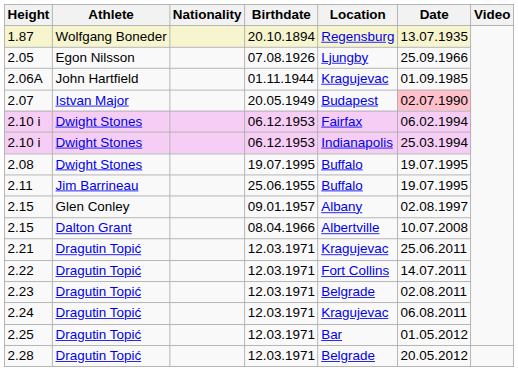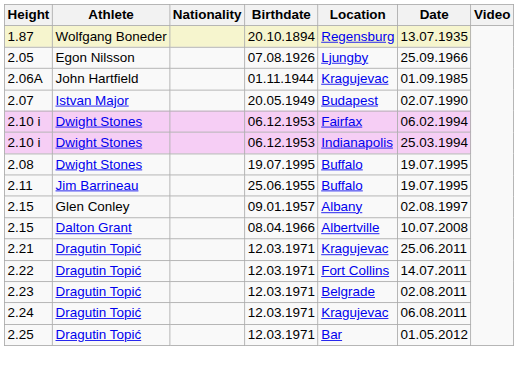 <table class="wikitable">
 <tr>
 <th>Height</th>
 <th>Athlete</th>
 <th>Nationality</th>
 <th>Birthdate</th>
 <th>Location</th>
 <th>Date</th>
 <th>Video</th>
 </tr>
 <tr style="background:#f6f5ce;">
 <td>1.87</td>
 <td>Wolfgang Boneder</td>
 <td></td>
 <td>20.10.1894</td>
 <td><a href='#'>Regensburg</a></td>
 <td>13.07.1935</td>
 </tr>
 <tr>
 <td>2.05</td>
 <td>Egon Nilsson</td>
 <td></td>
 <td>07.08.1926</td>
 <td><a href='#'>Ljungby</a></td>
 <td>25.09.1966</td>
 </tr>
 <tr>
 <td>2.06A</td>
 <td>John Hartfield</td>
 <td></td>
 <td>01.11.1944</td>
 <td><a href='#'>Kragujevac</a></td>
 <td>01.09.1985</td>
 </tr>
 <tr>
 <td>2.07</td>
 <td><a href='#'>Istvan Major</a></td>
 <td></td>
 <td>20.05.1949</td>
 <td><a href='#'>Budapest</a></td>
-<td style="background: pink;">02.07.1990</td>
+<td>02.07.1990</td>
 </tr>
 <tr style="background:#f6cef5;">
 <td>2.10 i</td>
 <td><a href='#'>Dwight Stones</a></td>
 <td></td>
 <td>06.12.1953</td>
 <td><a href='#'>Fairfax</a></td>
 <td>06.02.1994</td>
 </tr>
 <tr style="background:#f6cef5;">
 <td>2.10 i</td>
 <td><a href='#'>Dwight Stones</a></td>
 <td></td>
 <td>06.12.1953</td>
 <td><a href='#'>Indianapolis</a></td>
 <td>25.03.1994</td>
 </tr>
 <tr>
 <td>2.08</td>
 <td><a href='#'>Dwight Stones</a></td>
 <td></td>
 <td>19.07.1995</td>
 <td><a href='#'>Buffalo</a></td>
 <td>19.07.1995</td>
 </tr>
 <tr>
 <td>2.11</td>
 <td><a href='#'>Jim Barrineau</a></td>
 <td></td>
 <td>25.06.1955</td>
 <td><a href='#'>Buffalo</a></td>
 <td>19.07.1995</td>
 </tr>
 <tr>
 <td>2.15</td>
 <td>Glen Conley</td>
 <td></td>
 <td>09.01.1957</td>
 <td><a href='#'>Albany</a></td>
 <td>02.08.1997</td>
 </tr>
 <tr>
 <td>2.15</td>
 <td><a href='#'>Dalton Grant</a></td>
 <td></td>
 <td>08.04.1966</td>
 <td><a href='#'>Albertville</a></td>
 <td>10.07.2008</td>
 </tr>
 <tr>
 <td>2.21</td>
 <td><a href='#'>Dragutin Topić</a></td>
 <td></td>
 <td>12.03.1971</td>
 <td><a href='#'>Kragujevac</a></td>
 <td>25.06.2011</td>
 </tr>
 <tr>
 <td>2.22</td>
 <td><a href='#'>Dragutin Topić</a></td>
 <td></td>
 <td>12.03.1971</td>
 <td><a href='#'>Fort Collins</a></td>
 <td>14.07.2011</td>
 </tr>
 <tr>
 <td>2.23</td>
 <td><a href='#'>Dragutin Topić</a></td>
 <td></td>
 <td>12.03.1971</td>
 <td><a href='#'>Belgrade</a></td>
 <td>02.08.2011</td>
 </tr>
 <tr>
 <td>2.24</td>
 <td><a href='#'>Dragutin Topić</a></td>
 <td></td>
 <td>12.03.1971</td>
 <td><a href='#'>Kragujevac</a></td>
 <td>06.08.2011</td>
 </tr>
 <tr>
 <td>2.25</td>
 <td><a href='#'>Dragutin Topić</a></td>
 <td></td>
 <td>12.03.1971</td>
 <td><a href='#'>Bar</a></td>
 <td>01.05.2012</td>
 </tr>
-<tr>
-<td>2.28</td>
-<td><a href='#'>Dragutin Topić</a></td>
-<td></td>
-<td>12.03.1971</td>
-<td><a href='#'>Belgrade</a></td>
-<td>20.05.2012</td>
-<td></td>
-</tr>
 </table>
